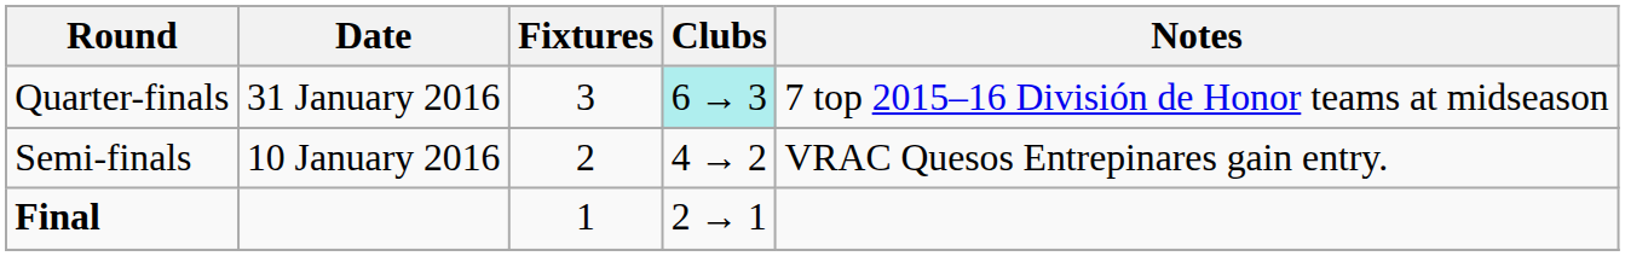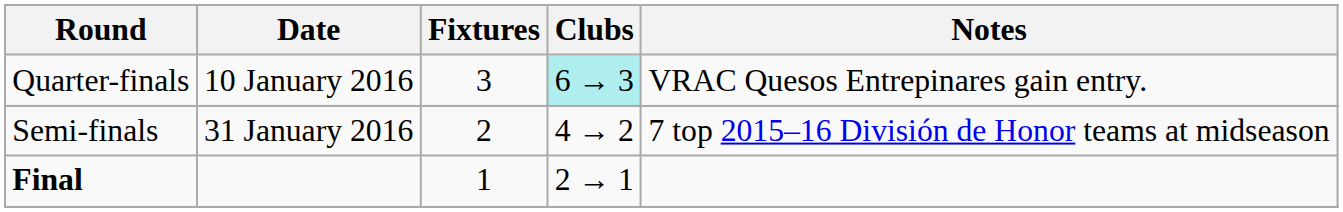 <table class="wikitable">
 <tr>
 <th>Round</th>
 <th>Date</th>
 <th>Fixtures</th>
 <th>Clubs</th>
 <th>Notes</th>
 </tr>
 <tr>
 <td>Quarter-finals</td>
-<td>31 January 2016</td>
+<td>10 January 2016</td>
 <td align="center">3</td>
 <td align="center" style="background: paleturquoise;">6 → 3</td>
-<td>7 top <a href='#'>2015–16 División de Honor</a> teams at midseason</td>
+<td>VRAC Quesos Entrepinares gain entry.</td>
 </tr>
 <tr>
 </tr>
 <tr>
 <td>Semi-finals</td>
-<td>10 January 2016</td>
+<td>31 January 2016</td>
 <td align="center">2</td>
 <td align="center">4 → 2</td>
-<td>VRAC Quesos Entrepinares gain entry.</td>
+<td>7 top <a href='#'>2015–16 División de Honor</a> teams at midseason</td>
 </tr>
 <tr>
 <td><strong>Final</strong></td>
 <td></td>
 <td align="center">1</td>
 <td align="center">2 → 1</td>
 <td align="center"></td>
 </tr>
 <tr>
 </tr>
 </table>
